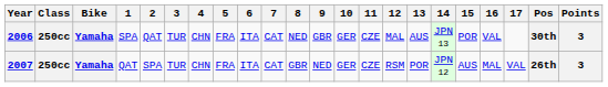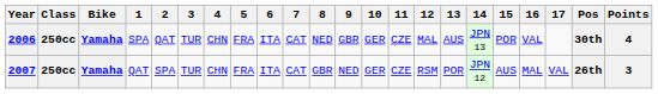 <table class="wikitable" style="text-align:center">
 <tr>
 <th>Year</th>
 <th>Class</th>
 <th>Bike</th>
 <th>1</th>
 <th>2</th>
 <th>3</th>
 <th>4</th>
 <th>5</th>
 <th>6</th>
 <th>7</th>
 <th>8</th>
 <th>9</th>
 <th>10</th>
 <th>11</th>
 <th>12</th>
 <th>13</th>
 <th>14</th>
 <th>15</th>
 <th>16</th>
 <th>17</th>
 <th>Pos</th>
 <th>Points</th>
 </tr>
 <tr>
 <th align="left"><a href='#'>2006</a></th>
 <th align="left">250cc</th>
 <th align="left"><a href='#'>Yamaha</a></th>
 <td><a href='#'>SPA</a></td>
 <td><a href='#'>QAT</a></td>
 <td><a href='#'>TUR</a></td>
 <td><a href='#'>CHN</a></td>
 <td><a href='#'>FRA</a></td>
 <td><a href='#'>ITA</a></td>
 <td><a href='#'>CAT</a></td>
 <td><a href='#'>NED</a></td>
 <td><a href='#'>GBR</a></td>
 <td><a href='#'>GER</a></td>
 <td><a href='#'>CZE</a></td>
 <td><a href='#'>MAL</a></td>
 <td><a href='#'>AUS</a></td>
 <td style="background:#DFFFDF;"><a href='#'>JPN</a><br><small>13</small></td>
 <td><a href='#'>POR</a></td>
 <td><a href='#'>VAL</a></td>
 <td></td>
 <th>30th</th>
-<th>3</th>
+<th>4</th>
 </tr>
 <tr>
 <th align="left"><a href='#'>2007</a></th>
 <th align="left">250cc</th>
 <th align="left"><a href='#'>Yamaha</a></th>
 <td><a href='#'>QAT</a></td>
 <td><a href='#'>SPA</a></td>
 <td><a href='#'>TUR</a></td>
 <td><a href='#'>CHN</a></td>
 <td><a href='#'>FRA</a></td>
 <td><a href='#'>ITA</a></td>
 <td><a href='#'>CAT</a></td>
 <td><a href='#'>GBR</a></td>
 <td><a href='#'>NED</a></td>
 <td><a href='#'>GER</a></td>
 <td><a href='#'>CZE</a></td>
 <td><a href='#'>RSM</a></td>
 <td><a href='#'>POR</a></td>
 <td style="background:#DFFFDF;"><a href='#'>JPN</a><br><small>12</small></td>
 <td><a href='#'>AUS</a></td>
 <td><a href='#'>MAL</a></td>
 <td><a href='#'>VAL</a></td>
 <th>26th</th>
 <th>3</th>
 </tr>
 </table>
